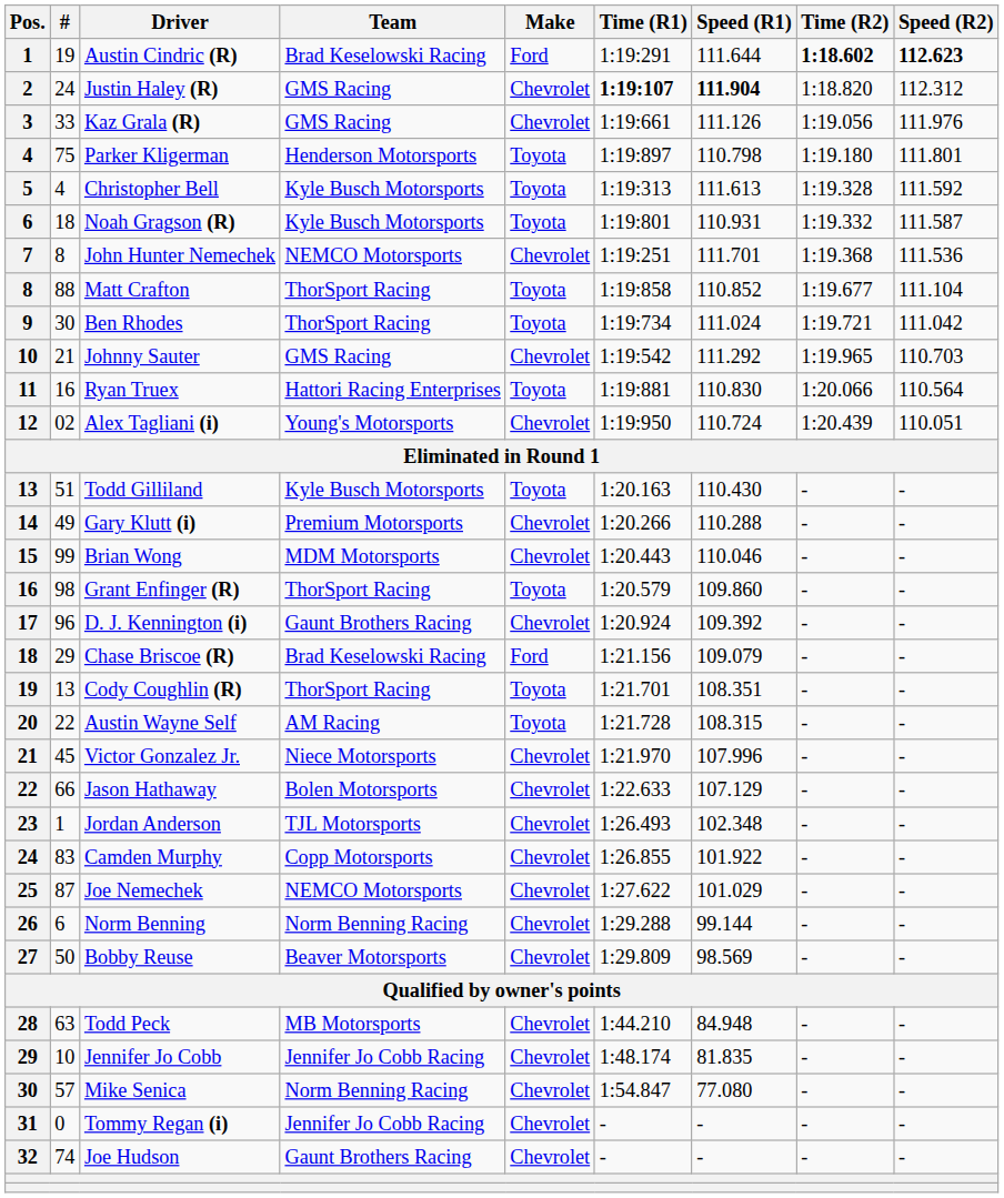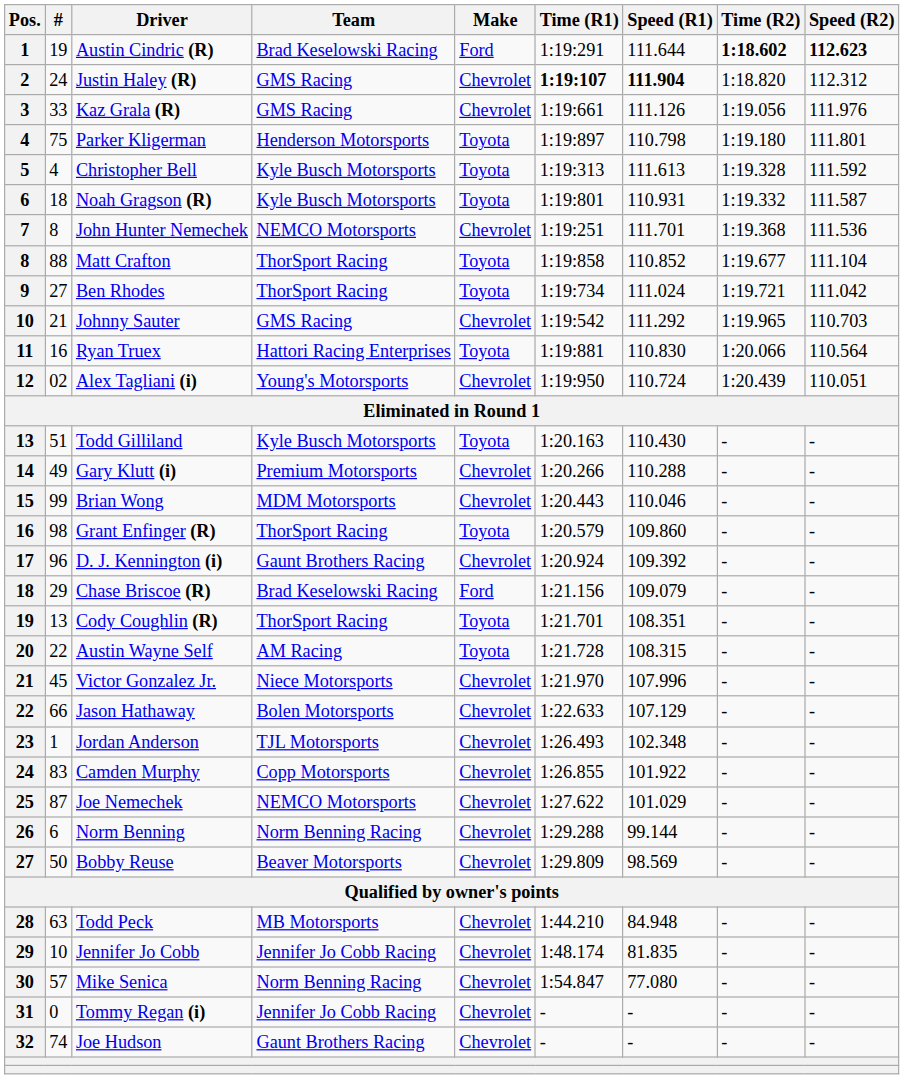 <table class="wikitable" style="font-size:95%">
 <tr>
 <th>Pos.</th>
 <th>#</th>
 <th>Driver</th>
 <th>Team</th>
 <th>Make</th>
 <th>Time (R1)</th>
 <th>Speed (R1)</th>
 <th>Time (R2)</th>
 <th>Speed (R2)</th>
 </tr>
 <tr>
 <th>1</th>
 <td>19</td>
 <td><a href='#'>Austin Cindric</a> <strong>(R)</strong></td>
 <td><a href='#'>Brad Keselowski Racing</a></td>
 <td><a href='#'>Ford</a></td>
 <td>1:19:291</td>
 <td>111.644</td>
 <td><strong>1:18.602</strong></td>
 <td><strong>112.623</strong></td>
 </tr>
 <tr>
 <th>2</th>
 <td>24</td>
 <td><a href='#'>Justin Haley</a> <strong>(R)</strong></td>
 <td><a href='#'>GMS Racing</a></td>
 <td><a href='#'>Chevrolet</a></td>
 <td><strong>1:19:107</strong></td>
 <td><strong>111.904</strong></td>
 <td>1:18.820</td>
 <td>112.312</td>
 </tr>
 <tr>
 <th>3</th>
 <td>33</td>
 <td><a href='#'>Kaz Grala</a> <strong>(R)</strong></td>
 <td><a href='#'>GMS Racing</a></td>
 <td><a href='#'>Chevrolet</a></td>
 <td>1:19:661</td>
 <td>111.126</td>
 <td>1:19.056</td>
 <td>111.976</td>
 </tr>
 <tr>
 <th>4</th>
 <td>75</td>
 <td><a href='#'>Parker Kligerman</a></td>
 <td><a href='#'>Henderson Motorsports</a></td>
 <td><a href='#'>Toyota</a></td>
 <td>1:19:897</td>
 <td>110.798</td>
 <td>1:19.180</td>
 <td>111.801</td>
 </tr>
 <tr>
 <th>5</th>
 <td>4</td>
 <td><a href='#'>Christopher Bell</a></td>
 <td><a href='#'>Kyle Busch Motorsports</a></td>
 <td><a href='#'>Toyota</a></td>
 <td>1:19:313</td>
 <td>111.613</td>
 <td>1:19.328</td>
 <td>111.592</td>
 </tr>
 <tr>
 <th>6</th>
 <td>18</td>
 <td><a href='#'>Noah Gragson</a> <strong>(R)</strong></td>
 <td><a href='#'>Kyle Busch Motorsports</a></td>
 <td><a href='#'>Toyota</a></td>
 <td>1:19:801</td>
 <td>110.931</td>
 <td>1:19.332</td>
 <td>111.587</td>
 </tr>
 <tr>
 <th>7</th>
 <td>8</td>
 <td><a href='#'>John Hunter Nemechek</a></td>
 <td><a href='#'>NEMCO Motorsports</a></td>
 <td><a href='#'>Chevrolet</a></td>
 <td>1:19:251</td>
 <td>111.701</td>
 <td>1:19.368</td>
 <td>111.536</td>
 </tr>
 <tr>
 <th>8</th>
 <td>88</td>
 <td><a href='#'>Matt Crafton</a></td>
 <td><a href='#'>ThorSport Racing</a></td>
 <td><a href='#'>Toyota</a></td>
 <td>1:19:858</td>
 <td>110.852</td>
 <td>1:19.677</td>
 <td>111.104</td>
 </tr>
 <tr>
 <th>9</th>
-<td>30</td>
+<td>27</td>
 <td><a href='#'>Ben Rhodes</a></td>
 <td><a href='#'>ThorSport Racing</a></td>
 <td><a href='#'>Toyota</a></td>
 <td>1:19:734</td>
 <td>111.024</td>
 <td>1:19.721</td>
 <td>111.042</td>
 </tr>
 <tr>
 <th>10</th>
 <td>21</td>
 <td><a href='#'>Johnny Sauter</a></td>
 <td><a href='#'>GMS Racing</a></td>
 <td><a href='#'>Chevrolet</a></td>
 <td>1:19:542</td>
 <td>111.292</td>
 <td>1:19.965</td>
 <td>110.703</td>
 </tr>
 <tr>
 <th>11</th>
 <td>16</td>
 <td><a href='#'>Ryan Truex</a></td>
 <td><a href='#'>Hattori Racing Enterprises</a></td>
 <td><a href='#'>Toyota</a></td>
 <td>1:19:881</td>
 <td>110.830</td>
 <td>1:20.066</td>
 <td>110.564</td>
 </tr>
 <tr>
 <th>12</th>
 <td>02</td>
 <td><a href='#'>Alex Tagliani</a> <strong>(i)</strong></td>
 <td><a href='#'>Young's Motorsports</a></td>
 <td><a href='#'>Chevrolet</a></td>
 <td>1:19:950</td>
 <td>110.724</td>
 <td>1:20.439</td>
 <td>110.051</td>
 </tr>
 <tr>
 <th colspan="9">Eliminated in Round 1</th>
 </tr>
 <tr>
 <th>13</th>
 <td>51</td>
 <td><a href='#'>Todd Gilliland</a></td>
 <td><a href='#'>Kyle Busch Motorsports</a></td>
 <td><a href='#'>Toyota</a></td>
 <td>1:20.163</td>
 <td>110.430</td>
 <td>-</td>
 <td>-</td>
 </tr>
 <tr>
 <th>14</th>
 <td>49</td>
 <td><a href='#'>Gary Klutt</a> <strong>(i)</strong></td>
 <td><a href='#'>Premium Motorsports</a></td>
 <td><a href='#'>Chevrolet</a></td>
 <td>1:20.266</td>
 <td>110.288</td>
 <td>-</td>
 <td>-</td>
 </tr>
 <tr>
 <th>15</th>
 <td>99</td>
 <td><a href='#'>Brian Wong</a></td>
 <td><a href='#'>MDM Motorsports</a></td>
 <td><a href='#'>Chevrolet</a></td>
 <td>1:20.443</td>
 <td>110.046</td>
 <td>-</td>
 <td>-</td>
 </tr>
 <tr>
 <th>16</th>
 <td>98</td>
 <td><a href='#'>Grant Enfinger</a> <strong>(R)</strong></td>
 <td><a href='#'>ThorSport Racing</a></td>
 <td><a href='#'>Toyota</a></td>
 <td>1:20.579</td>
 <td>109.860</td>
 <td>-</td>
 <td>-</td>
 </tr>
 <tr>
 <th>17</th>
 <td>96</td>
 <td><a href='#'>D. J. Kennington</a> <strong>(i)</strong></td>
 <td><a href='#'>Gaunt Brothers Racing</a></td>
 <td><a href='#'>Chevrolet</a></td>
 <td>1:20.924</td>
 <td>109.392</td>
 <td>-</td>
 <td>-</td>
 </tr>
 <tr>
 <th>18</th>
 <td>29</td>
 <td><a href='#'>Chase Briscoe</a> <strong>(R)</strong></td>
 <td><a href='#'>Brad Keselowski Racing</a></td>
 <td><a href='#'>Ford</a></td>
 <td>1:21.156</td>
 <td>109.079</td>
 <td>-</td>
 <td>-</td>
 </tr>
 <tr>
 <th>19</th>
 <td>13</td>
 <td><a href='#'>Cody Coughlin</a> <strong>(R)</strong></td>
 <td><a href='#'>ThorSport Racing</a></td>
 <td><a href='#'>Toyota</a></td>
 <td>1:21.701</td>
 <td>108.351</td>
 <td>-</td>
 <td>-</td>
 </tr>
 <tr>
 <th>20</th>
 <td>22</td>
 <td><a href='#'>Austin Wayne Self</a></td>
 <td><a href='#'>AM Racing</a></td>
 <td><a href='#'>Toyota</a></td>
 <td>1:21.728</td>
 <td>108.315</td>
 <td>-</td>
 <td>-</td>
 </tr>
 <tr>
 <th>21</th>
 <td>45</td>
 <td><a href='#'>Victor Gonzalez Jr.</a></td>
 <td><a href='#'>Niece Motorsports</a></td>
 <td><a href='#'>Chevrolet</a></td>
 <td>1:21.970</td>
 <td>107.996</td>
 <td>-</td>
 <td>-</td>
 </tr>
 <tr>
 <th>22</th>
 <td>66</td>
 <td><a href='#'>Jason Hathaway</a></td>
 <td><a href='#'>Bolen Motorsports</a></td>
 <td><a href='#'>Chevrolet</a></td>
 <td>1:22.633</td>
 <td>107.129</td>
 <td>-</td>
 <td>-</td>
 </tr>
 <tr>
 <th>23</th>
 <td>1</td>
 <td><a href='#'>Jordan Anderson</a></td>
 <td><a href='#'>TJL Motorsports</a></td>
 <td><a href='#'>Chevrolet</a></td>
 <td>1:26.493</td>
 <td>102.348</td>
 <td>-</td>
 <td>-</td>
 </tr>
 <tr>
 <th>24</th>
 <td>83</td>
 <td><a href='#'>Camden Murphy</a></td>
 <td><a href='#'>Copp Motorsports</a></td>
 <td><a href='#'>Chevrolet</a></td>
 <td>1:26.855</td>
 <td>101.922</td>
 <td>-</td>
 <td>-</td>
 </tr>
 <tr>
 <th>25</th>
 <td>87</td>
 <td><a href='#'>Joe Nemechek</a></td>
 <td><a href='#'>NEMCO Motorsports</a></td>
 <td><a href='#'>Chevrolet</a></td>
 <td>1:27.622</td>
 <td>101.029</td>
 <td>-</td>
 <td>-</td>
 </tr>
 <tr>
 <th>26</th>
 <td>6</td>
 <td><a href='#'>Norm Benning</a></td>
 <td><a href='#'>Norm Benning Racing</a></td>
 <td><a href='#'>Chevrolet</a></td>
 <td>1:29.288</td>
 <td>99.144</td>
 <td>-</td>
 <td>-</td>
 </tr>
 <tr>
 <th>27</th>
 <td>50</td>
 <td><a href='#'>Bobby Reuse</a></td>
 <td><a href='#'>Beaver Motorsports</a></td>
 <td><a href='#'>Chevrolet</a></td>
 <td>1:29.809</td>
 <td>98.569</td>
 <td>-</td>
 <td>-</td>
 </tr>
 <tr>
 <th colspan="9">Qualified by owner's points</th>
 </tr>
 <tr>
 <th>28</th>
 <td>63</td>
 <td><a href='#'>Todd Peck</a></td>
 <td><a href='#'>MB Motorsports</a></td>
 <td><a href='#'>Chevrolet</a></td>
 <td>1:44.210</td>
 <td>84.948</td>
 <td>-</td>
 <td>-</td>
 </tr>
 <tr>
 <th>29</th>
 <td>10</td>
 <td><a href='#'>Jennifer Jo Cobb</a></td>
 <td><a href='#'>Jennifer Jo Cobb Racing</a></td>
 <td><a href='#'>Chevrolet</a></td>
 <td>1:48.174</td>
 <td>81.835</td>
 <td>-</td>
 <td>-</td>
 </tr>
 <tr>
 <th>30</th>
 <td>57</td>
 <td><a href='#'>Mike Senica</a></td>
 <td><a href='#'>Norm Benning Racing</a></td>
 <td><a href='#'>Chevrolet</a></td>
 <td>1:54.847</td>
 <td>77.080</td>
 <td>-</td>
 <td>-</td>
 </tr>
 <tr>
 <th>31</th>
 <td>0</td>
 <td><a href='#'>Tommy Regan</a> <strong>(i)</strong></td>
 <td><a href='#'>Jennifer Jo Cobb Racing</a></td>
 <td><a href='#'>Chevrolet</a></td>
 <td>-</td>
 <td>-</td>
 <td>-</td>
 <td>-</td>
 </tr>
 <tr>
 <th>32</th>
 <td>74</td>
 <td><a href='#'>Joe Hudson</a></td>
 <td><a href='#'>Gaunt Brothers Racing</a></td>
 <td><a href='#'>Chevrolet</a></td>
 <td>-</td>
 <td>-</td>
 <td>-</td>
 <td>-</td>
 </tr>
 <tr>
 <th colspan="9"></th>
 </tr>
 <tr>
 <th colspan="9"></th>
 </tr>
 </table>
